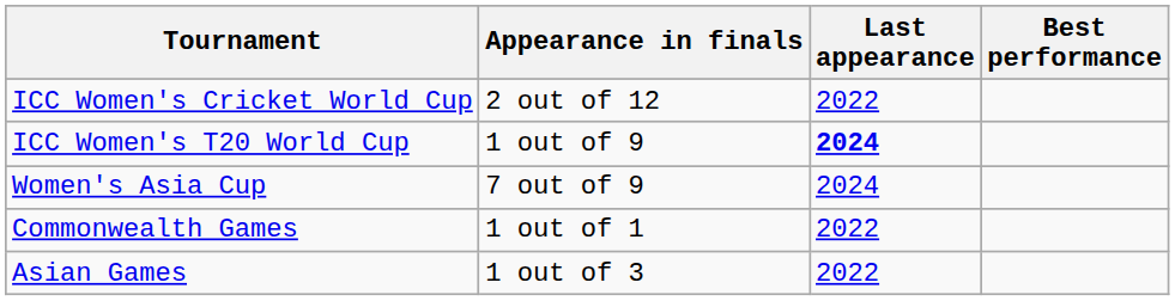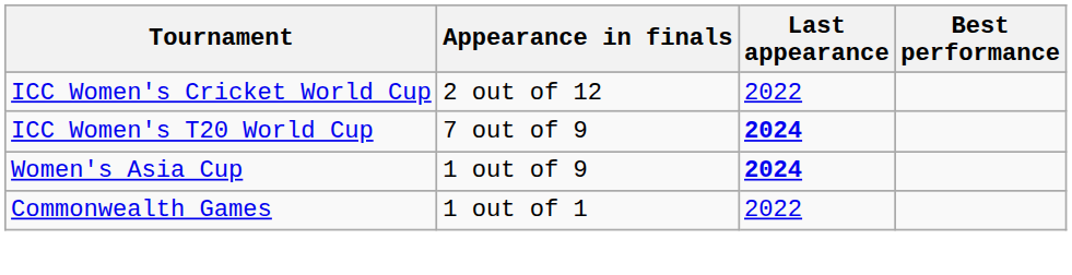 <table class="wikitable sortable" style="text-align:left;">
 <tr>
 <th>Tournament</th>
 <th data-sort-type="number">Appearance in finals</th>
 <th>Last<br>appearance</th>
 <th>Best<br>performance</th>
 </tr>
 <tr>
 <td><a href='#'>ICC Women's Cricket World Cup</a></td>
 <td>2 out of 12</td>
 <td><a href='#'>2022</a></td>
 <td></td>
 </tr>
 <tr>
 <td><a href='#'>ICC Women's T20 World Cup</a></td>
-<td>1 out of 9</td>
+<td>7 out of 9</td>
 <td><strong><a href='#'>2024</a></strong></td>
 <td></td>
 </tr>
 <tr>
 <td><a href='#'>Women's Asia Cup</a></td>
-<td>7 out of 9</td>
-<td><a href='#'>2024</a></td>
+<td>1 out of 9</td>
+<td><strong><a href='#'>2024</a></strong></td>
 <td></td>
 </tr>
 <tr>
 <td><a href='#'>Commonwealth Games</a></td>
 <td>1 out of 1</td>
 <td><a href='#'>2022</a></td>
 <td></td>
 </tr>
-<tr>
-<td><a href='#'>Asian Games</a></td>
-<td>1 out of 3</td>
-<td><a href='#'>2022</a></td>
-<td></td>
-</tr>
 </table>
